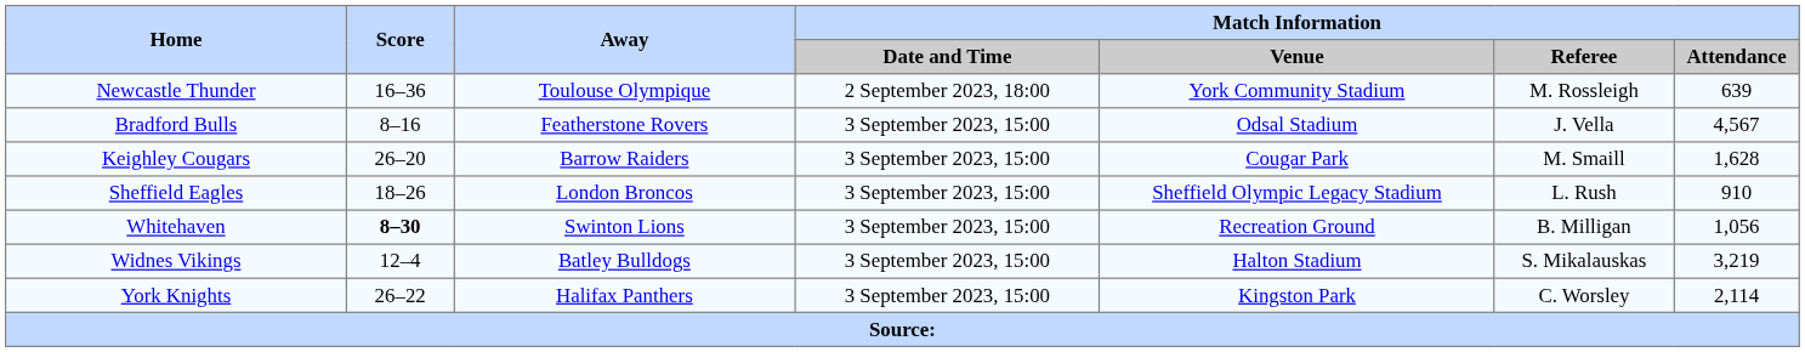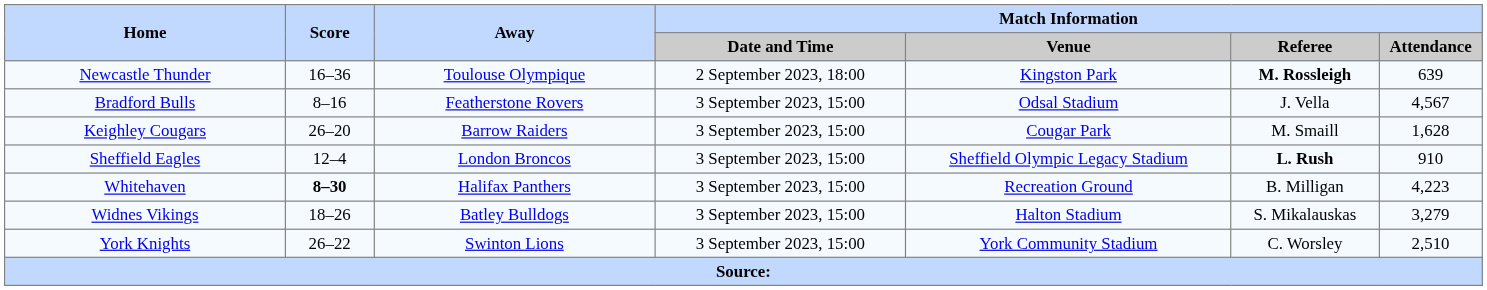 <table border=1 style="border-collapse:collapse; font-size:90%; text-align:center;" cellpadding=3 cellspacing=0 width=100%>
 <tr bgcolor=#C1D8FF>
 <th scope="col" rowspan=2 width=19%>Home</th>
 <th scope="col" rowspan=2 width=6%>Score</th>
 <th scope="col" rowspan=2 width=19%>Away</th>
 <th colspan=6>Match Information</th>
 </tr>
 <tr bgcolor=#CCCCCC>
 <th scope="col" width=17%>Date and Time</th>
 <th scope="col" width=22%>Venue</th>
 <th scope="col" width=10%>Referee</th>
 <th scope="col" width=7%>Attendance</th>
 </tr>
 <tr bgcolor=#F5FAFF>
 <td> <a href='#'>Newcastle Thunder</a></td>
 <td>16–36</td>
 <td> <a href='#'>Toulouse Olympique</a></td>
 <td>2 September 2023, 18:00</td>
-<td><a href='#'>York Community Stadium</a></td>
-<td>M. Rossleigh</td>
+<td><a href='#'>Kingston Park</a></td>
+<td><strong>M. Rossleigh</strong></td>
 <td>639</td>
 </tr>
 <tr bgcolor=#F5FAFF>
 <td> <a href='#'>Bradford Bulls</a></td>
 <td>8–16</td>
 <td> <a href='#'>Featherstone Rovers</a></td>
 <td>3 September 2023, 15:00</td>
 <td><a href='#'>Odsal Stadium</a></td>
 <td>J. Vella</td>
 <td>4,567</td>
 </tr>
 <tr bgcolor=#F5FAFF>
 <td> <a href='#'>Keighley Cougars</a></td>
 <td>26–20</td>
 <td> <a href='#'>Barrow Raiders</a></td>
 <td>3 September 2023, 15:00</td>
 <td><a href='#'>Cougar Park</a></td>
 <td>M. Smaill</td>
 <td>1,628</td>
 </tr>
 <tr bgcolor=#F5FAFF>
 <td> <a href='#'>Sheffield Eagles</a></td>
-<td>18–26</td>
+<td>12–4</td>
 <td> <a href='#'>London Broncos</a></td>
 <td>3 September 2023, 15:00</td>
 <td><a href='#'>Sheffield Olympic Legacy Stadium</a></td>
-<td>L. Rush</td>
+<td><strong>L. Rush</strong></td>
 <td>910</td>
 </tr>
 <tr bgcolor=#F5FAFF>
 <td> <a href='#'>Whitehaven</a></td>
 <td><strong>8–30</strong></td>
-<td> <a href='#'>Swinton Lions</a></td>
+<td> <a href='#'>Halifax Panthers</a></td>
 <td>3 September 2023, 15:00</td>
 <td><a href='#'>Recreation Ground</a></td>
 <td>B. Milligan</td>
-<td>1,056</td>
+<td>4,223</td>
 </tr>
 <tr bgcolor=#F5FAFF>
 <td> <a href='#'>Widnes Vikings</a></td>
-<td>12–4</td>
+<td>18–26</td>
 <td> <a href='#'>Batley Bulldogs</a></td>
 <td>3 September 2023, 15:00</td>
 <td><a href='#'>Halton Stadium</a></td>
 <td>S. Mikalauskas</td>
-<td>3,219</td>
+<td>3,279</td>
 </tr>
 <tr bgcolor=#F5FAFF>
 <td> <a href='#'>York Knights</a></td>
 <td>26–22</td>
-<td> <a href='#'>Halifax Panthers</a></td>
+<td> <a href='#'>Swinton Lions</a></td>
 <td>3 September 2023, 15:00</td>
-<td><a href='#'>Kingston Park</a></td>
+<td><a href='#'>York Community Stadium</a></td>
 <td>C. Worsley</td>
-<td>2,114</td>
+<td>2,510</td>
 </tr>
 <tr style="background:#c1d8ff;">
 <th colspan=7>Source:</th>
 </tr>
 </table>
